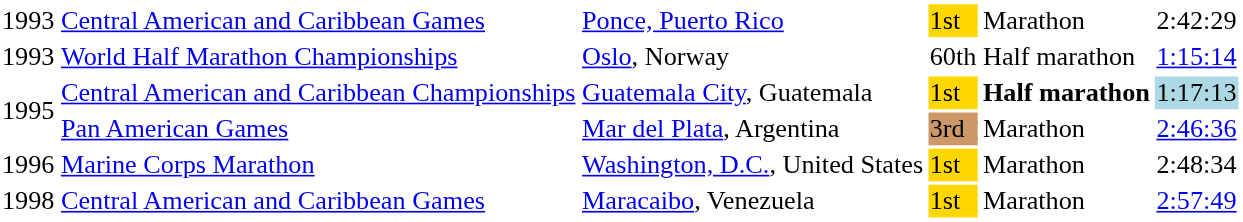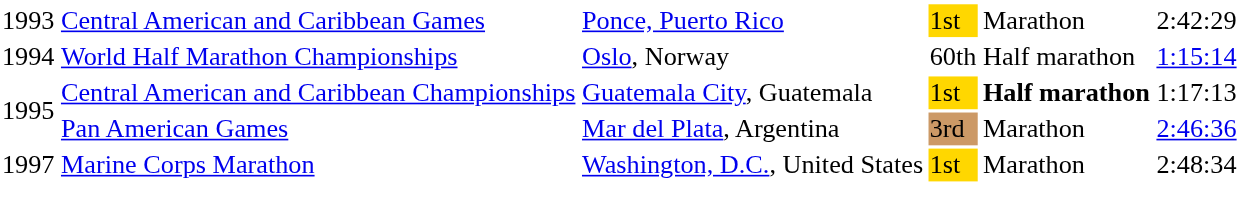 <table>
 <tr>
 <td>1993</td>
 <td><a href='#'>Central American and Caribbean Games</a></td>
 <td><a href='#'>Ponce, Puerto Rico</a></td>
 <td bgcolor=gold>1st</td>
 <td>Marathon</td>
 <td>2:42:29</td>
 </tr>
 <tr>
-<td>1993</td>
+<td>1994</td>
 <td><a href='#'>World Half Marathon Championships</a></td>
 <td><a href='#'>Oslo</a>, Norway</td>
 <td>60th</td>
 <td>Half marathon</td>
 <td><a href='#'>1:15:14</a></td>
 </tr>
 <tr>
 <td rowspan=2>1995</td>
 <td><a href='#'>Central American and Caribbean Championships</a></td>
 <td><a href='#'>Guatemala City</a>, Guatemala</td>
 <td bgcolor=gold>1st</td>
 <td><strong>Half marathon</strong></td>
-<td style="background: lightblue;">1:17:13</td>
+<td>1:17:13</td>
 </tr>
 <tr>
 <td><a href='#'>Pan American Games</a></td>
 <td><a href='#'>Mar del Plata</a>, Argentina</td>
 <td bgcolor=cc9966>3rd</td>
 <td>Marathon</td>
 <td><a href='#'>2:46:36</a></td>
 </tr>
 <tr>
-<td>1996</td>
+<td>1997</td>
 <td><a href='#'>Marine Corps Marathon</a></td>
 <td><a href='#'>Washington, D.C.</a>, United States</td>
 <td bgcolor=gold>1st</td>
 <td>Marathon</td>
 <td>2:48:34</td>
 </tr>
-<tr>
-<td>1998</td>
-<td><a href='#'>Central American and Caribbean Games</a></td>
-<td><a href='#'>Maracaibo</a>, Venezuela</td>
-<td bgcolor=gold>1st</td>
-<td>Marathon</td>
-<td><a href='#'>2:57:49</a></td>
-</tr>
 </table>
